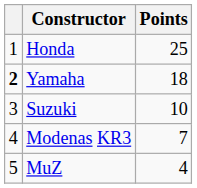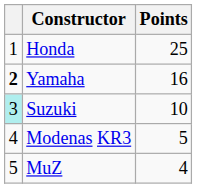 <table class="wikitable" style="font-size: 95%;">
 <tr>
 <th></th>
 <th>Constructor</th>
 <th>Points</th>
 </tr>
 <tr>
 <td align=center>1</td>
 <td> <a href='#'>Honda</a></td>
 <td align=right>25</td>
 </tr>
 <tr>
 <td align=center><strong>2</strong></td>
 <td> <a href='#'>Yamaha</a></td>
-<td align=right>18</td>
+<td align=right>16</td>
 </tr>
 <tr>
-<td align=center>3</td>
+<td align=center style="background: paleturquoise;">3</td>
 <td> <a href='#'>Suzuki</a></td>
 <td align=right>10</td>
 </tr>
 <tr>
 <td align=center>4</td>
 <td> <a href='#'>Modenas</a> <a href='#'>KR3</a></td>
-<td align=right>7</td>
+<td align=right>5</td>
 </tr>
 <tr>
 <td align=center>5</td>
 <td> <a href='#'>MuZ</a></td>
 <td align=right>4</td>
 </tr>
 </table>
